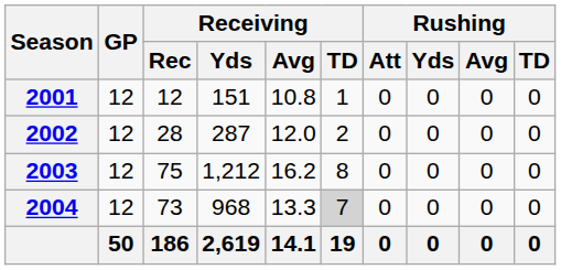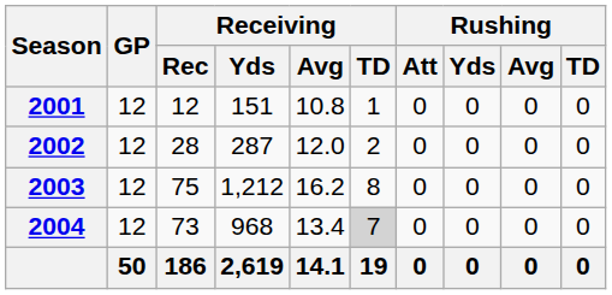 <table class="wikitable" style="text-align:center;">
 <tr>
 <th rowspan="2">Season</th>
 <th rowspan="2">GP</th>
 <th colspan="4">Receiving</th>
 <th colspan="4">Rushing</th>
 </tr>
 <tr>
 <th>Rec</th>
 <th>Yds</th>
 <th>Avg</th>
 <th>TD</th>
 <th>Att</th>
 <th>Yds</th>
 <th>Avg</th>
 <th>TD</th>
 </tr>
 <tr>
 <th><a href='#'>2001</a></th>
 <td>12</td>
 <td>12</td>
 <td>151</td>
 <td>10.8</td>
 <td>1</td>
 <td>0</td>
 <td>0</td>
 <td>0</td>
 <td>0</td>
 </tr>
 <tr>
 <th><a href='#'>2002</a></th>
 <td>12</td>
 <td>28</td>
 <td>287</td>
 <td>12.0</td>
 <td>2</td>
 <td>0</td>
 <td>0</td>
 <td>0</td>
 <td>0</td>
 </tr>
 <tr>
 <th><a href='#'>2003</a></th>
 <td>12</td>
 <td>75</td>
 <td>1,212</td>
 <td>16.2</td>
 <td>8</td>
 <td>0</td>
 <td>0</td>
 <td>0</td>
 <td>0</td>
 </tr>
 <tr>
 <th><a href='#'>2004</a></th>
 <td>12</td>
 <td>73</td>
 <td>968</td>
-<td>13.3</td>
+<td>13.4</td>
 <td style="background: lightgrey;">7</td>
 <td>0</td>
 <td>0</td>
 <td>0</td>
 <td>0</td>
 </tr>
 <tr>
 <th></th>
 <th>50</th>
 <th>186</th>
 <th>2,619</th>
 <th>14.1</th>
 <th>19</th>
 <th>0</th>
 <th>0</th>
 <th>0</th>
 <th>0</th>
 </tr>
 </table>
